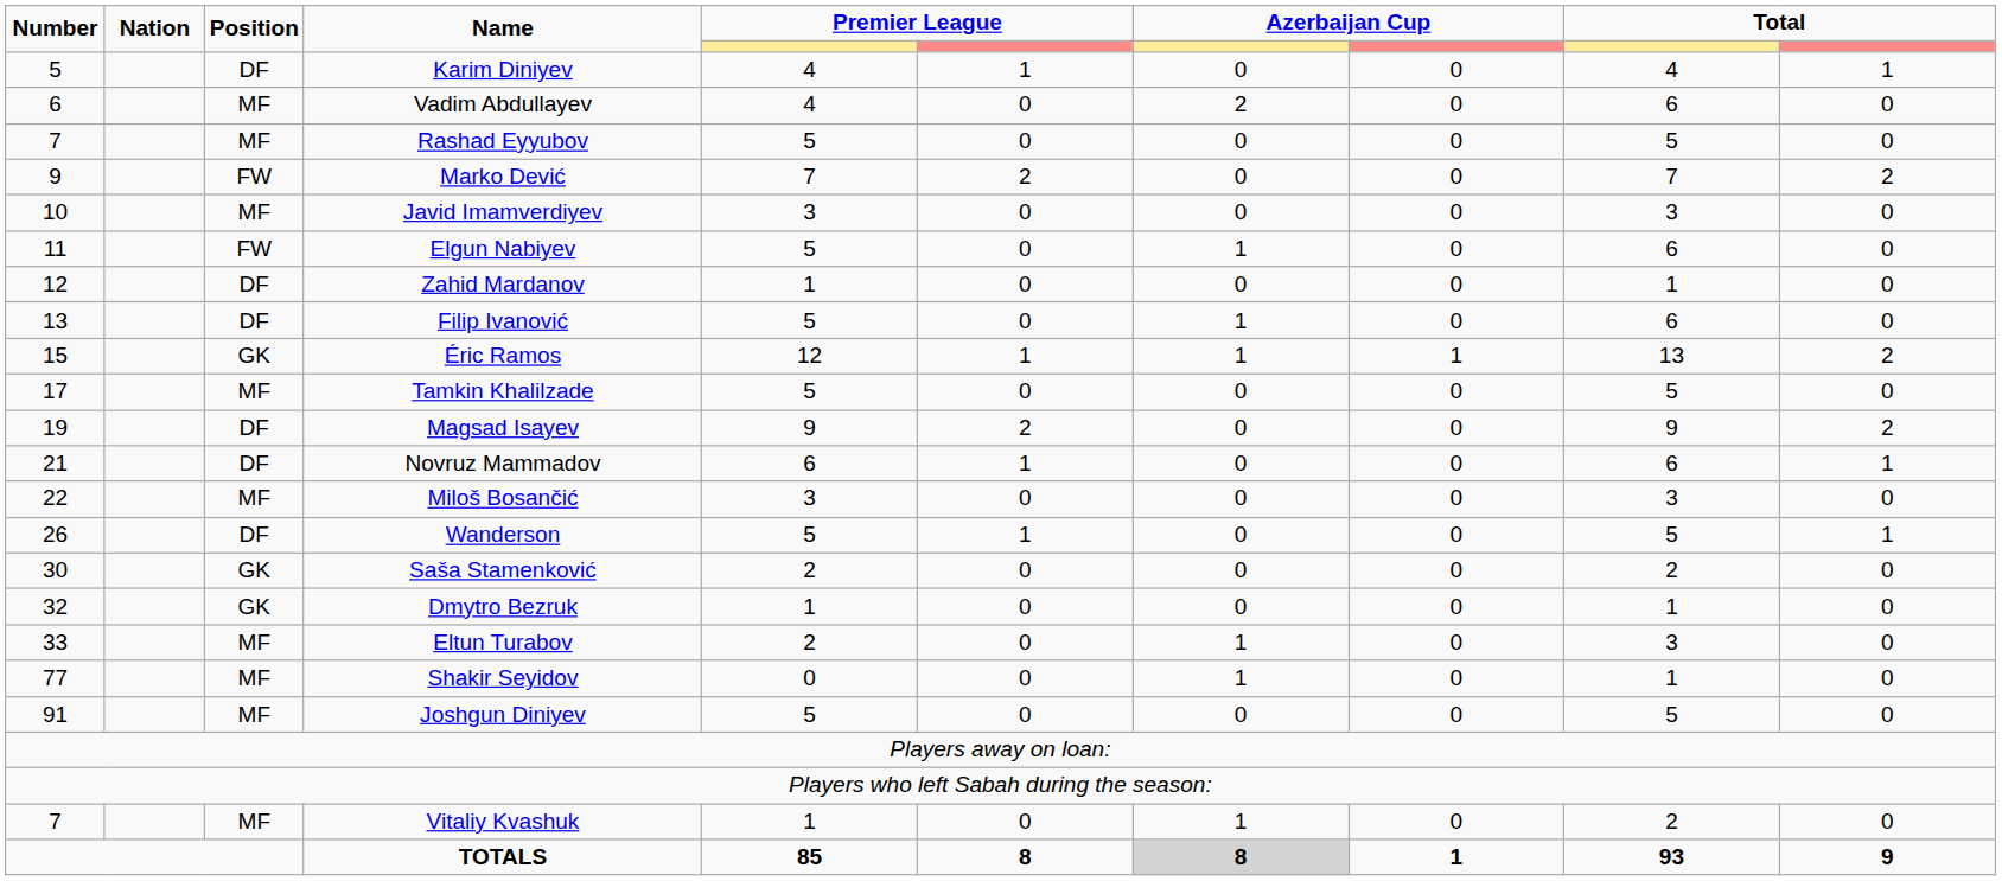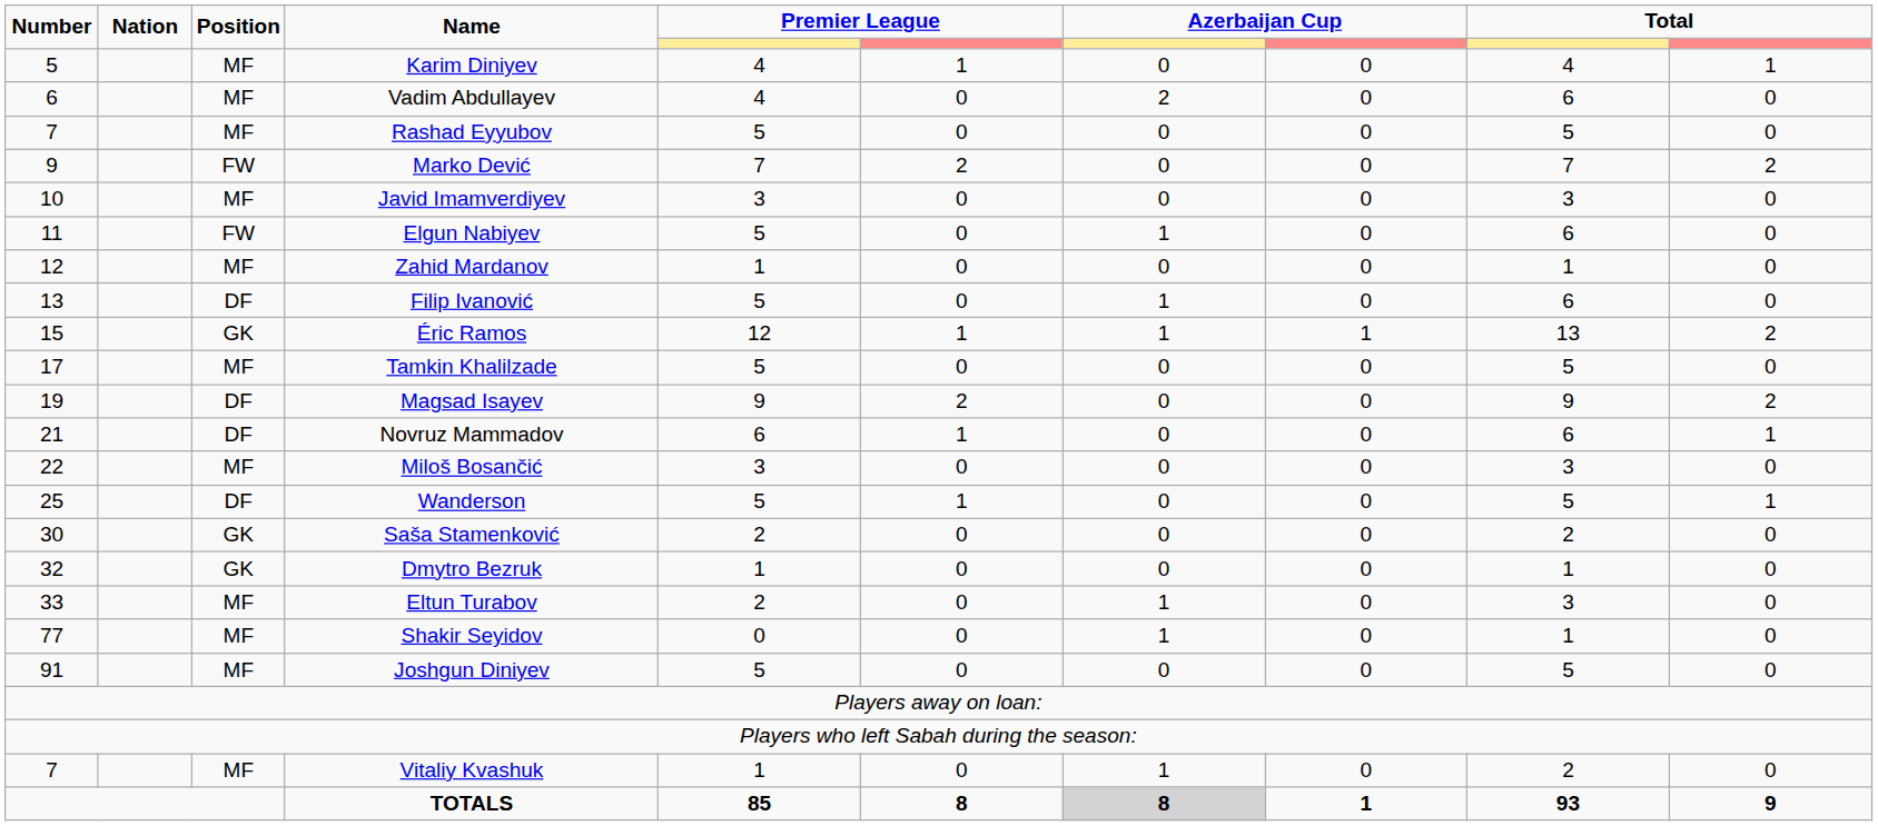 <table class="wikitable" style="text-align:center;">
 <tr>
 <td rowspan="2"  style="width:5%; text-align:center;"><strong>Number</strong></td>
 <td rowspan="2"  style="width:5%; text-align:center;"><strong>Nation</strong></td>
 <td rowspan="2"  style="width:5%; text-align:center;"><strong>Position</strong></td>
 <td rowspan="2"  style="width:20%; text-align:center;"><strong>Name</strong></td>
 <td colspan="2" style="text-align:center;"><strong><a href='#'>Premier League</a></strong></td>
 <td colspan="2" style="text-align:center;"><strong><a href='#'>Azerbaijan Cup</a></strong></td>
 <td colspan="2" style="text-align:center;"><strong>Total</strong></td>
 </tr>
 <tr>
 <th style="width:60px; background:#fe9;"></th>
 <th style="width:60px; background:#ff8888;"></th>
 <th style="width:60px; background:#fe9;"></th>
 <th style="width:60px; background:#ff8888;"></th>
 <th style="width:60px; background:#fe9;"></th>
 <th style="width:60px; background:#ff8888;"></th>
 </tr>
 <tr>
 <td>5</td>
 <td></td>
-<td>DF</td>
+<td>MF</td>
 <td><a href='#'>Karim Diniyev</a></td>
 <td>4</td>
 <td>1</td>
 <td>0</td>
 <td>0</td>
 <td>4</td>
 <td>1</td>
 </tr>
 <tr>
 <td>6</td>
 <td></td>
 <td>MF</td>
 <td>Vadim Abdullayev</td>
 <td>4</td>
 <td>0</td>
 <td>2</td>
 <td>0</td>
 <td>6</td>
 <td>0</td>
 </tr>
 <tr>
 <td>7</td>
 <td></td>
 <td>MF</td>
 <td><a href='#'>Rashad Eyyubov</a></td>
 <td>5</td>
 <td>0</td>
 <td>0</td>
 <td>0</td>
 <td>5</td>
 <td>0</td>
 </tr>
 <tr>
 <td>9</td>
 <td></td>
 <td>FW</td>
 <td><a href='#'>Marko Dević</a></td>
 <td>7</td>
 <td>2</td>
 <td>0</td>
 <td>0</td>
 <td>7</td>
 <td>2</td>
 </tr>
 <tr>
 <td>10</td>
 <td></td>
 <td>MF</td>
 <td><a href='#'>Javid Imamverdiyev</a></td>
 <td>3</td>
 <td>0</td>
 <td>0</td>
 <td>0</td>
 <td>3</td>
 <td>0</td>
 </tr>
 <tr>
 <td>11</td>
 <td></td>
 <td>FW</td>
 <td><a href='#'>Elgun Nabiyev</a></td>
 <td>5</td>
 <td>0</td>
 <td>1</td>
 <td>0</td>
 <td>6</td>
 <td>0</td>
 </tr>
 <tr>
 <td>12</td>
 <td></td>
-<td>DF</td>
+<td>MF</td>
 <td><a href='#'>Zahid Mardanov</a></td>
 <td>1</td>
 <td>0</td>
 <td>0</td>
 <td>0</td>
 <td>1</td>
 <td>0</td>
 </tr>
 <tr>
 <td>13</td>
 <td></td>
 <td>DF</td>
 <td><a href='#'>Filip Ivanović</a></td>
 <td>5</td>
 <td>0</td>
 <td>1</td>
 <td>0</td>
 <td>6</td>
 <td>0</td>
 </tr>
 <tr>
 <td>15</td>
 <td></td>
 <td>GK</td>
 <td><a href='#'>Éric Ramos</a></td>
 <td>12</td>
 <td>1</td>
 <td>1</td>
 <td>1</td>
 <td>13</td>
 <td>2</td>
 </tr>
 <tr>
 <td>17</td>
 <td></td>
 <td>MF</td>
 <td><a href='#'>Tamkin Khalilzade</a></td>
 <td>5</td>
 <td>0</td>
 <td>0</td>
 <td>0</td>
 <td>5</td>
 <td>0</td>
 </tr>
 <tr>
 <td>19</td>
 <td></td>
 <td>DF</td>
 <td><a href='#'>Magsad Isayev</a></td>
 <td>9</td>
 <td>2</td>
 <td>0</td>
 <td>0</td>
 <td>9</td>
 <td>2</td>
 </tr>
 <tr>
 <td>21</td>
 <td></td>
 <td>DF</td>
 <td>Novruz Mammadov</td>
 <td>6</td>
 <td>1</td>
 <td>0</td>
 <td>0</td>
 <td>6</td>
 <td>1</td>
 </tr>
 <tr>
 <td>22</td>
 <td></td>
 <td>MF</td>
 <td><a href='#'>Miloš Bosančić</a></td>
 <td>3</td>
 <td>0</td>
 <td>0</td>
 <td>0</td>
 <td>3</td>
 <td>0</td>
 </tr>
 <tr>
-<td>26</td>
+<td>25</td>
 <td></td>
 <td>DF</td>
 <td><a href='#'>Wanderson</a></td>
 <td>5</td>
 <td>1</td>
 <td>0</td>
 <td>0</td>
 <td>5</td>
 <td>1</td>
 </tr>
 <tr>
 <td>30</td>
 <td></td>
 <td>GK</td>
 <td><a href='#'>Saša Stamenković</a></td>
 <td>2</td>
 <td>0</td>
 <td>0</td>
 <td>0</td>
 <td>2</td>
 <td>0</td>
 </tr>
 <tr>
 <td>32</td>
 <td></td>
 <td>GK</td>
 <td><a href='#'>Dmytro Bezruk</a></td>
 <td>1</td>
 <td>0</td>
 <td>0</td>
 <td>0</td>
 <td>1</td>
 <td>0</td>
 </tr>
 <tr>
 <td>33</td>
 <td></td>
 <td>MF</td>
 <td><a href='#'>Eltun Turabov</a></td>
 <td>2</td>
 <td>0</td>
 <td>1</td>
 <td>0</td>
 <td>3</td>
 <td>0</td>
 </tr>
 <tr>
 <td>77</td>
 <td></td>
 <td>MF</td>
 <td><a href='#'>Shakir Seyidov</a></td>
 <td>0</td>
 <td>0</td>
 <td>1</td>
 <td>0</td>
 <td>1</td>
 <td>0</td>
 </tr>
 <tr>
 <td>91</td>
 <td></td>
 <td>MF</td>
 <td><a href='#'>Joshgun Diniyev</a></td>
 <td>5</td>
 <td>0</td>
 <td>0</td>
 <td>0</td>
 <td>5</td>
 <td>0</td>
 </tr>
 <tr>
 <td colspan="14"><em>Players away on loan:</em></td>
 </tr>
 <tr>
 <td colspan="14"><em>Players who left Sabah during the season:</em></td>
 </tr>
 <tr>
 <td>7</td>
 <td></td>
 <td>MF</td>
 <td><a href='#'>Vitaliy Kvashuk</a></td>
 <td>1</td>
 <td>0</td>
 <td>1</td>
 <td>0</td>
 <td>2</td>
 <td>0</td>
 </tr>
 <tr>
 <td colspan="3"></td>
 <td><strong>TOTALS</strong></td>
 <td><strong>85</strong></td>
 <td><strong>8</strong></td>
 <td style="background: lightgrey;"><strong>8</strong></td>
 <td><strong>1</strong></td>
 <td><strong>93</strong></td>
 <td><strong>9</strong></td>
 </tr>
 </table>
